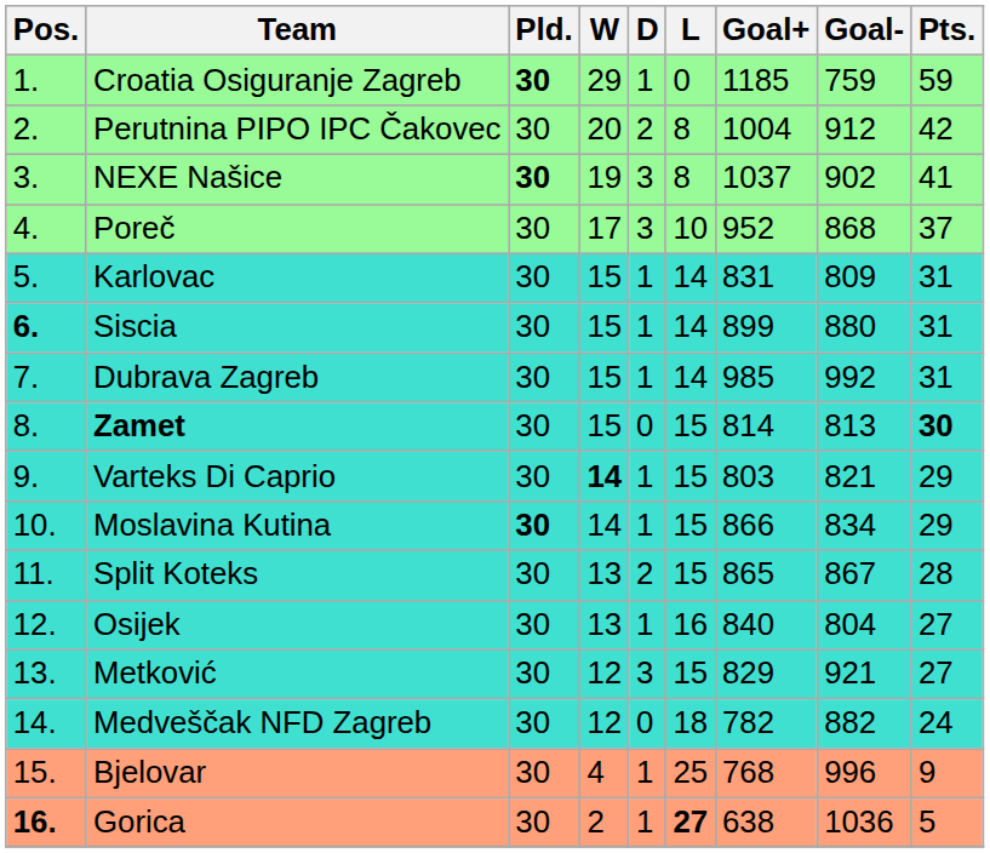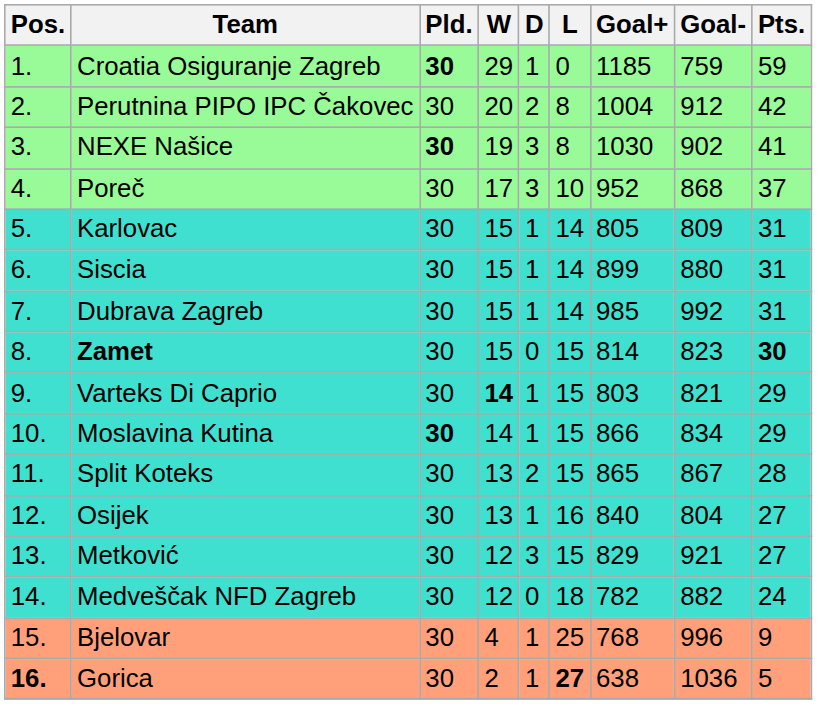 <table class="wikitable">
 <tr>
 <th>Pos.</th>
 <th>Team</th>
 <th>Pld.</th>
 <th>W</th>
 <th>D</th>
 <th>L</th>
 <th>Goal+</th>
 <th>Goal-</th>
 <th>Pts.</th>
 </tr>
 <tr style="background:palegreen;">
 <td>1.</td>
 <td>Croatia Osiguranje Zagreb</td>
 <td><strong>30</strong></td>
 <td>29</td>
 <td>1</td>
 <td>0</td>
 <td>1185</td>
 <td>759</td>
 <td>59</td>
 </tr>
 <tr style="background:palegreen;">
 <td>2.</td>
 <td>Perutnina PIPO IPC Čakovec</td>
 <td>30</td>
 <td>20</td>
 <td>2</td>
 <td>8</td>
 <td>1004</td>
 <td>912</td>
 <td>42</td>
 </tr>
 <tr style="background:palegreen;">
 <td>3.</td>
 <td>NEXE Našice</td>
 <td><strong>30</strong></td>
 <td>19</td>
 <td>3</td>
 <td>8</td>
-<td>1037</td>
+<td>1030</td>
 <td>902</td>
 <td>41</td>
 </tr>
 <tr style="background:palegreen;">
 <td>4.</td>
 <td>Poreč</td>
 <td>30</td>
 <td>17</td>
 <td>3</td>
 <td>10</td>
 <td>952</td>
 <td>868</td>
 <td>37</td>
 </tr>
 <tr style="background:turquoise;">
 <td>5.</td>
 <td>Karlovac</td>
 <td>30</td>
 <td>15</td>
 <td>1</td>
 <td>14</td>
-<td>831</td>
+<td>805</td>
 <td>809</td>
 <td>31</td>
 </tr>
 <tr style="background:turquoise;">
-<td><strong>6.</strong></td>
+<td>6.</td>
 <td>Siscia</td>
 <td>30</td>
 <td>15</td>
 <td>1</td>
 <td>14</td>
 <td>899</td>
 <td>880</td>
 <td>31</td>
 </tr>
 <tr style="background:turquoise;">
 <td>7.</td>
 <td>Dubrava Zagreb</td>
 <td>30</td>
 <td>15</td>
 <td>1</td>
 <td>14</td>
 <td>985</td>
 <td>992</td>
 <td>31</td>
 </tr>
 <tr style="background:turquoise;">
 <td>8.</td>
 <td><strong>Zamet</strong></td>
 <td>30</td>
 <td>15</td>
 <td>0</td>
 <td>15</td>
 <td>814</td>
-<td>813</td>
+<td>823</td>
 <td><strong>30</strong></td>
 </tr>
 <tr style="background:turquoise;">
 <td>9.</td>
 <td>Varteks Di Caprio</td>
 <td>30</td>
 <td><strong>14</strong></td>
 <td>1</td>
 <td>15</td>
 <td>803</td>
 <td>821</td>
 <td>29</td>
 </tr>
 <tr style="background:turquoise;">
 <td>10.</td>
 <td>Moslavina Kutina</td>
 <td><strong>30</strong></td>
 <td>14</td>
 <td>1</td>
 <td>15</td>
 <td>866</td>
 <td>834</td>
 <td>29</td>
 </tr>
 <tr style="background:turquoise;">
 <td>11.</td>
 <td>Split Koteks</td>
 <td>30</td>
 <td>13</td>
 <td>2</td>
 <td>15</td>
 <td>865</td>
 <td>867</td>
 <td>28</td>
 </tr>
 <tr style="background:turquoise;">
 <td>12.</td>
 <td>Osijek</td>
 <td>30</td>
 <td>13</td>
 <td>1</td>
 <td>16</td>
 <td>840</td>
 <td>804</td>
 <td>27</td>
 </tr>
 <tr style="background:turquoise;">
 <td>13.</td>
 <td>Metković</td>
 <td>30</td>
 <td>12</td>
 <td>3</td>
 <td>15</td>
 <td>829</td>
 <td>921</td>
 <td>27</td>
 </tr>
 <tr style="background:turquoise;">
 <td>14.</td>
 <td>Medveščak NFD Zagreb</td>
 <td>30</td>
 <td>12</td>
 <td>0</td>
 <td>18</td>
 <td>782</td>
 <td>882</td>
 <td>24</td>
 </tr>
 <tr style="background:lightsalmon;">
 <td>15.</td>
 <td>Bjelovar</td>
 <td>30</td>
 <td>4</td>
 <td>1</td>
 <td>25</td>
 <td>768</td>
 <td>996</td>
 <td>9</td>
 </tr>
 <tr style="background:lightsalmon;">
 <td><strong>16.</strong></td>
 <td>Gorica</td>
 <td>30</td>
 <td>2</td>
 <td>1</td>
 <td><strong>27</strong></td>
 <td>638</td>
 <td>1036</td>
 <td>5</td>
 </tr>
 <tr style="background:lightsalmon;">
 </tr>
 </table>
